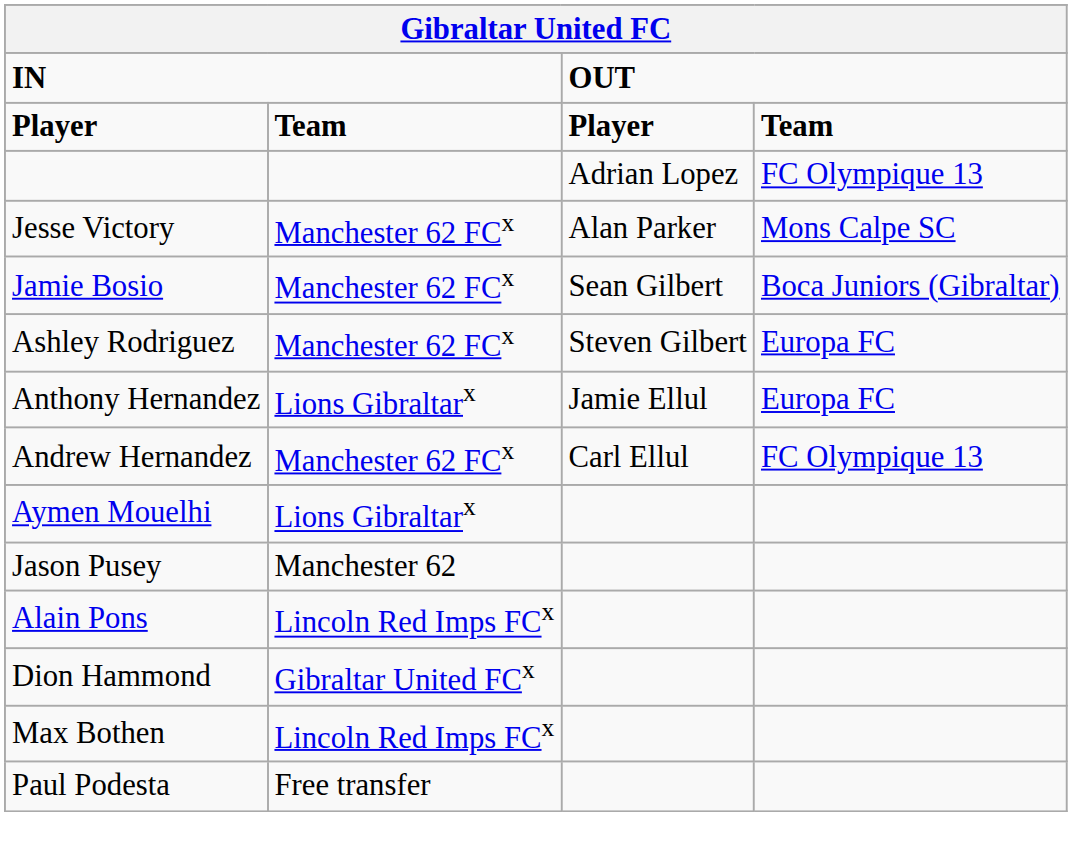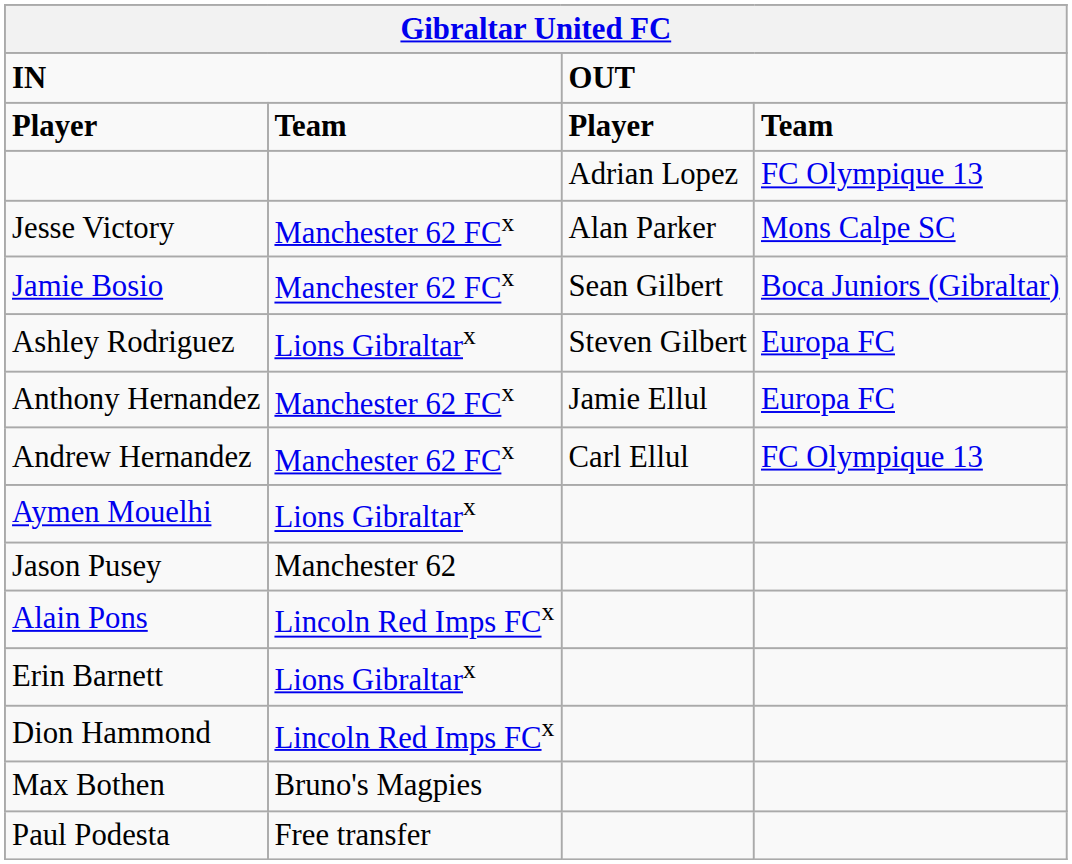 <table class="wikitable">
 <tr>
 <th colspan="4"><a href='#'>Gibraltar United FC</a></th>
 </tr>
 <tr>
 <td colspan="2"><strong>IN</strong></td>
 <td colspan="2"><strong>OUT</strong></td>
 </tr>
 <tr>
 <td><strong>Player</strong></td>
 <td><strong>Team</strong></td>
 <td><strong>Player</strong></td>
 <td><strong>Team</strong></td>
 </tr>
 <tr>
 <td></td>
 <td></td>
 <td>Adrian Lopez</td>
 <td><a href='#'>FC Olympique 13</a></td>
 </tr>
 <tr>
 <td>Jesse Victory</td>
 <td><a href='#'>Manchester 62 FC</a><sup>x</sup></td>
 <td>Alan Parker</td>
 <td><a href='#'>Mons Calpe SC</a></td>
 </tr>
 <tr>
 <td><a href='#'>Jamie Bosio</a></td>
 <td><a href='#'>Manchester 62 FC</a><sup>x</sup></td>
 <td>Sean Gilbert</td>
 <td><a href='#'>Boca Juniors (Gibraltar)</a></td>
 </tr>
 <tr>
 <td>Ashley Rodriguez</td>
-<td><a href='#'>Manchester 62 FC</a><sup>x</sup></td>
+<td><a href='#'>Lions Gibraltar</a><sup>x</sup></td>
 <td>Steven Gilbert</td>
 <td><a href='#'>Europa FC</a></td>
 </tr>
 <tr>
 <td>Anthony Hernandez</td>
-<td><a href='#'>Lions Gibraltar</a><sup>x</sup></td>
+<td><a href='#'>Manchester 62 FC</a><sup>x</sup></td>
 <td>Jamie Ellul</td>
 <td><a href='#'>Europa FC</a></td>
 </tr>
 <tr>
 <td>Andrew Hernandez</td>
 <td><a href='#'>Manchester 62 FC</a><sup>x</sup></td>
 <td>Carl Ellul</td>
 <td><a href='#'>FC Olympique 13</a></td>
 </tr>
 <tr>
 <td> <a href='#'>Aymen Mouelhi</a></td>
 <td><a href='#'>Lions Gibraltar</a><sup>x</sup></td>
 <td></td>
 <td></td>
 </tr>
 <tr>
 <td>Jason Pusey</td>
 <td>Manchester 62</td>
 <td></td>
 <td></td>
 </tr>
 <tr>
 <td><a href='#'>Alain Pons</a></td>
 <td><a href='#'>Lincoln Red Imps FC</a><sup>x</sup></td>
 <td></td>
 <td></td>
 </tr>
 <tr>
+<td>Erin Barnett</td>
+<td><a href='#'>Lions Gibraltar</a><sup>x</sup></td>
+<td></td>
+<td></td>
+</tr>
+<tr>
 <td>Dion Hammond</td>
-<td><a href='#'>Gibraltar United FC</a><sup>x</sup></td>
+<td><a href='#'>Lincoln Red Imps FC</a><sup>x</sup></td>
 <td></td>
 <td></td>
 </tr>
 <tr>
 <td>Max Bothen</td>
-<td><a href='#'>Lincoln Red Imps FC</a><sup>x</sup></td>
+<td>Bruno's Magpies</td>
 <td></td>
 <td></td>
 </tr>
 <tr>
 <td>Paul Podesta</td>
 <td>Free transfer</td>
 <td></td>
 <td></td>
 </tr>
 </table>
